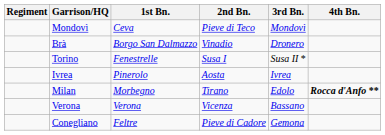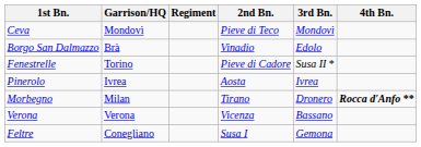 <table class="wikitable sortable">
 <tr class="hintergrundfarbe6">
+<th>1st Bn.</th>
+<th>Garrison/HQ</th>
 <th class="unsortable">Regiment</th>
-<th>Garrison/HQ</th>
-<th>1st Bn.</th>
 <th>2nd Bn.</th>
 <th>3rd Bn.</th>
 <th>4th Bn.</th>
 </tr>
 <tr>
+<td> <em><a href='#'>Ceva</a></em></td>
+<td><a href='#'>Mondovì</a></td>
 <td></td>
-<td><a href='#'>Mondovì</a></td>
-<td> <em><a href='#'>Ceva</a></em></td>
 <td> <em><a href='#'>Pieve di Teco</a></em></td>
 <td> <em><a href='#'>Mondovì</a></em></td>
 <td></td>
 </tr>
 <tr>
+<td> <em><a href='#'>Borgo San Dalmazzo</a></em></td>
+<td><a href='#'>Brà</a></td>
 <td></td>
-<td><a href='#'>Brà</a></td>
-<td> <em><a href='#'>Borgo San Dalmazzo</a></em></td>
 <td> <em><a href='#'>Vinadio</a></em></td>
-<td> <em><a href='#'>Dronero</a></em></td>
+<td> <em><a href='#'>Edolo</a></em></td>
 <td></td>
 </tr>
 <tr>
+<td> <em><a href='#'>Fenestrelle</a></em></td>
+<td><a href='#'>Torino</a></td>
 <td></td>
-<td><a href='#'>Torino</a></td>
-<td> <em><a href='#'>Fenestrelle</a></em></td>
-<td> <em><a href='#'>Susa I</a></em></td>
+<td> <em><a href='#'>Pieve di Cadore</a></em></td>
 <td> <em>Susa II</em> *</td>
 <td></td>
 </tr>
 <tr>
+<td> <em><a href='#'>Pinerolo</a></em></td>
+<td><a href='#'>Ivrea</a></td>
 <td></td>
-<td><a href='#'>Ivrea</a></td>
-<td> <em><a href='#'>Pinerolo</a></em></td>
 <td> <em><a href='#'>Aosta</a></em></td>
 <td> <em><a href='#'>Ivrea</a></em></td>
 <td></td>
 </tr>
 <tr>
+<td> <em><a href='#'>Morbegno</a></em></td>
+<td><a href='#'>Milan</a></td>
 <td></td>
-<td><a href='#'>Milan</a></td>
-<td> <em><a href='#'>Morbegno</a></em></td>
 <td> <em><a href='#'>Tirano</a></em></td>
-<td> <em><a href='#'>Edolo</a></em></td>
+<td> <em><a href='#'>Dronero</a></em></td>
 <td><strong> <em>Rocca d'Anfo</em> **</strong></td>
 </tr>
 <tr>
+<td> <em><a href='#'>Verona</a></em></td>
+<td><a href='#'>Verona</a></td>
 <td></td>
-<td><a href='#'>Verona</a></td>
-<td> <em><a href='#'>Verona</a></em></td>
 <td> <em><a href='#'>Vicenza</a></em></td>
 <td> <em><a href='#'>Bassano</a></em></td>
 <td></td>
 </tr>
 <tr>
+<td> <em><a href='#'>Feltre</a></em></td>
+<td><a href='#'>Conegliano</a></td>
 <td></td>
-<td><a href='#'>Conegliano</a></td>
-<td> <em><a href='#'>Feltre</a></em></td>
-<td> <em><a href='#'>Pieve di Cadore</a></em></td>
+<td> <em><a href='#'>Susa I</a></em></td>
 <td> <em><a href='#'>Gemona</a></em></td>
 <td></td>
 </tr>
 </table>
